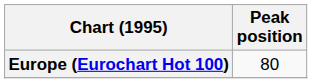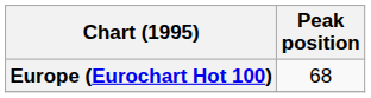 <table class="wikitable sortable plainrowheaders" style="text-align:center">
 <tr>
 <th>Chart (1995)</th>
 <th>Peak<br>position</th>
 </tr>
 <tr>
 <th scope="row">Europe (<a href='#'>Eurochart Hot 100</a>)</th>
-<td>80</td>
+<td>68</td>
 </tr>
 <tr>
 </tr>
 <tr>
 </tr>
 </table>
